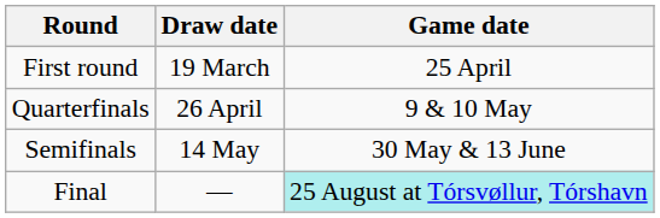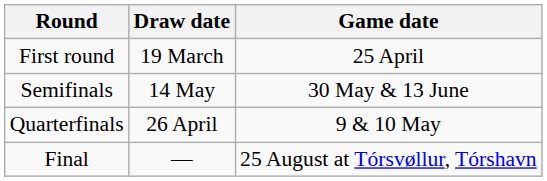 <table class="wikitable" style="text-align:center">
 <tr>
 <th>Round</th>
 <th>Draw date</th>
 <th>Game date</th>
 </tr>
 <tr>
 <td>First round</td>
 <td>19 March</td>
 <td>25 April</td>
 </tr>
 <tr>
+<td>Semifinals</td>
+<td>14 May</td>
+<td>30 May & 13 June</td>
+</tr>
+<tr>
 <td>Quarterfinals</td>
 <td>26 April</td>
 <td>9 & 10 May</td>
 </tr>
 <tr>
-<td>Semifinals</td>
-<td>14 May</td>
-<td>30 May & 13 June</td>
-</tr>
-<tr>
 <td>Final</td>
 <td>—</td>
-<td style="background: paleturquoise;">25 August at <a href='#'>Tórsvøllur</a>, <a href='#'>Tórshavn</a></td>
+<td>25 August at <a href='#'>Tórsvøllur</a>, <a href='#'>Tórshavn</a></td>
 </tr>
 </table>
